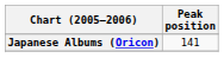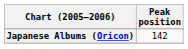 <table class="wikitable sortable plainrowheaders" style="text-align:center">
 <tr>
 <th scope="col">Chart (2005–2006)</th>
 <th scope="col">Peak<br>position</th>
 </tr>
 <tr>
 </tr>
 <tr>
 </tr>
 <tr>
 </tr>
 <tr>
 </tr>
 <tr>
 <th scope="row">Japanese Albums (<a href='#'>Oricon</a>)</th>
-<td>141</td>
+<td>142</td>
 </tr>
 <tr>
 </tr>
 <tr>
 </tr>
 <tr>
 </tr>
 </table>
